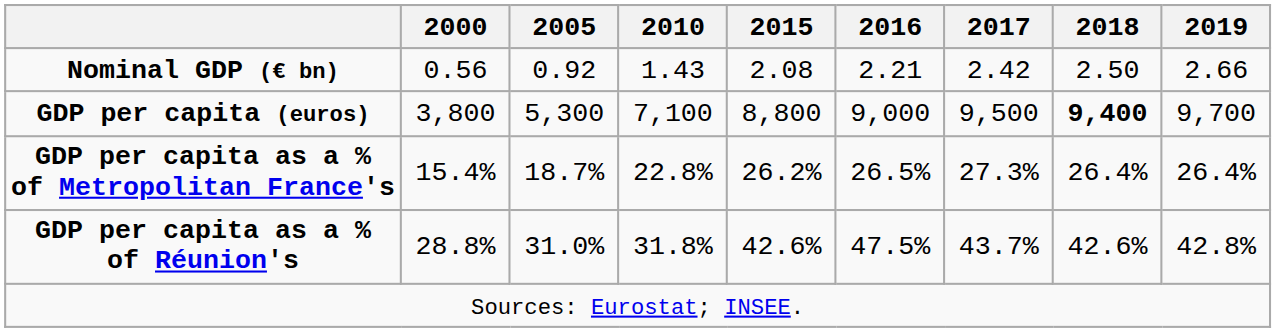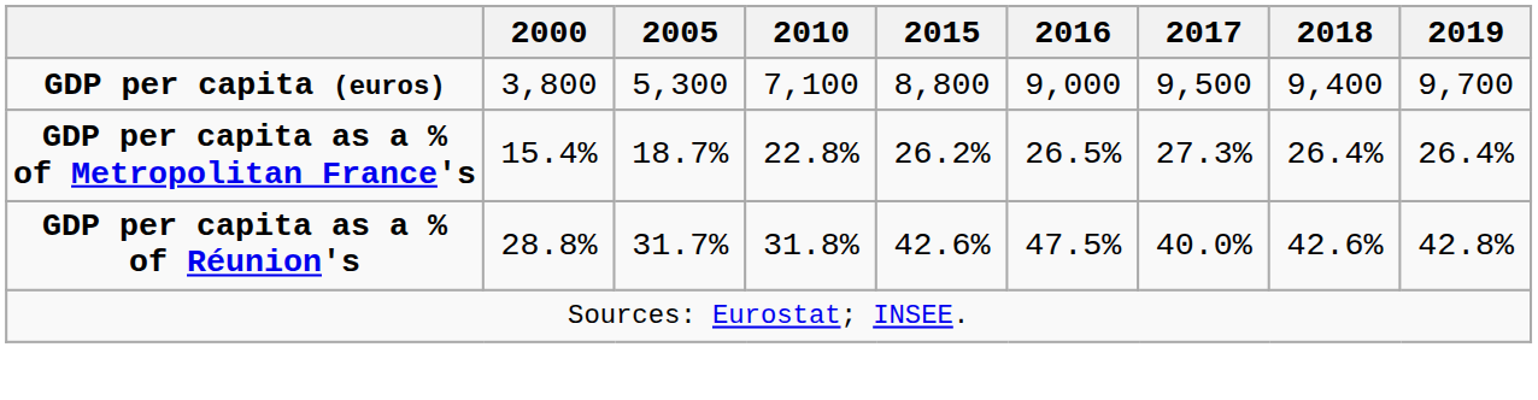 <table class="wikitable" style="margin: 1em auto 1em auto;">
 <tr>
 <th></th>
 <th> 2000 </th>
 <th> 2005 </th>
 <th> 2010 </th>
 <th> 2015 </th>
 <th> 2016 </th>
 <th> 2017 </th>
 <th> 2018 </th>
 <th> 2019 </th>
 </tr>
 <tr>
-<td align=center><strong>Nominal GDP</strong> <small><strong>(€ bn)</strong></small></td>
-<td align=center>0.56</td>
-<td align=center>0.92</td>
-<td align=center>1.43</td>
-<td align=center>2.08</td>
-<td align=center>2.21</td>
-<td align=center>2.42</td>
-<td align=center>2.50</td>
-<td align=center>2.66</td>
-</tr>
-<tr>
 <td align=center><strong>GDP per capita</strong> <small><strong>(euros)</strong></small></td>
 <td align=center>3,800</td>
 <td align=center>5,300</td>
 <td align=center>7,100</td>
 <td align=center>8,800</td>
 <td align=center>9,000</td>
 <td align=center>9,500</td>
-<td align=center><strong>9,400</strong></td>
+<td align=center>9,400</td>
 <td align=center>9,700</td>
 </tr>
 <tr>
 <td align=center><strong>GDP per capita as a %</strong><br><strong>of <a href='#'>Metropolitan France</a>'s</strong></td>
 <td align=center>15.4%</td>
 <td align=center>18.7%</td>
 <td align=center>22.8%</td>
 <td align=center>26.2%</td>
 <td align=center>26.5%</td>
 <td align=center>27.3%</td>
 <td align=center>26.4%</td>
 <td align=center>26.4%</td>
 </tr>
 <tr>
 <td align=center><strong>GDP per capita as a %</strong><br><strong>of <a href='#'>Réunion</a>'s</strong></td>
 <td align=center>28.8%</td>
-<td align=center>31.0%</td>
+<td align=center>31.7%</td>
 <td align=center>31.8%</td>
 <td align=center>42.6%</td>
 <td align=center>47.5%</td>
-<td align=center>43.7%</td>
+<td align=center>40.0%</td>
 <td align=center>42.6%</td>
 <td align=center>42.8%</td>
 </tr>
 <tr>
 <td colspan="9" style="text-align:center"><small>Sources: <a href='#'>Eurostat</a>; <a href='#'>INSEE</a>.</small></td>
 </tr>
 </table>
